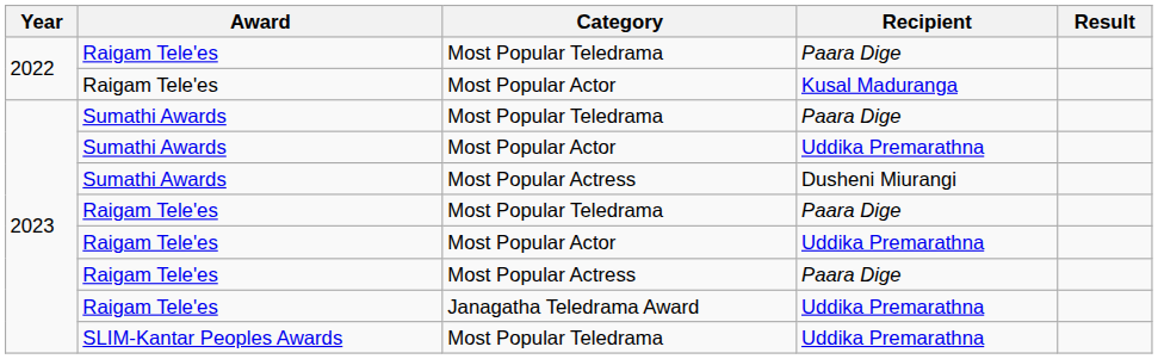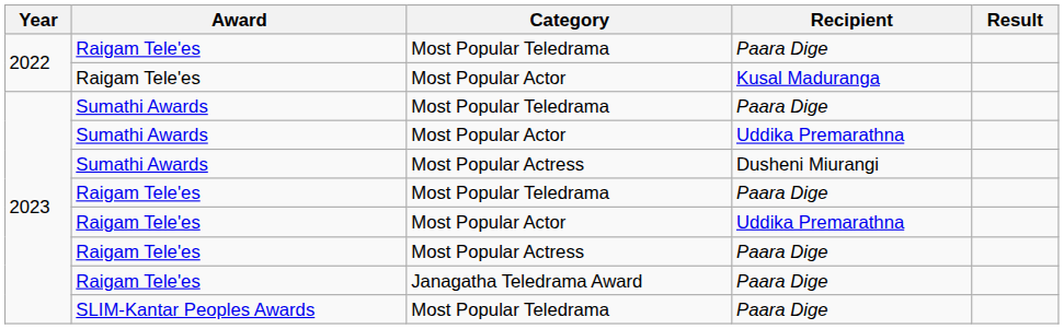 <table class="wikitable sortable" style="font-size:95%; width:99%;">
 <tr style="text-align:center;">
 <th>Year</th>
 <th>Award</th>
 <th>Category</th>
 <th>Recipient</th>
 <th>Result</th>
 </tr>
 <tr>
 <td rowspan="2">2022</td>
 <td><a href='#'>Raigam Tele'es</a></td>
 <td>Most Popular Teledrama</td>
 <td><em>Paara Dige</em></td>
 <td></td>
 </tr>
 <tr>
 <td>Raigam Tele'es</td>
 <td>Most Popular Actor</td>
 <td><a href='#'>Kusal Maduranga</a></td>
 <td></td>
 </tr>
 <tr>
 <td rowspan="8">2023</td>
 <td><a href='#'>Sumathi Awards</a></td>
 <td>Most Popular Teledrama</td>
 <td><em>Paara Dige</em></td>
 <td></td>
 </tr>
 <tr>
 <td><a href='#'>Sumathi Awards</a></td>
 <td>Most Popular Actor</td>
 <td><a href='#'>Uddika Premarathna</a></td>
 <td></td>
 </tr>
 <tr>
 <td><a href='#'>Sumathi Awards</a></td>
 <td>Most Popular Actress</td>
 <td>Dusheni Miurangi</td>
 <td></td>
 </tr>
 <tr>
 <td><a href='#'>Raigam Tele'es</a></td>
 <td>Most Popular Teledrama</td>
 <td><em>Paara Dige</em></td>
 <td></td>
 </tr>
 <tr>
 <td><a href='#'>Raigam Tele'es</a></td>
 <td>Most Popular Actor</td>
 <td><a href='#'>Uddika Premarathna</a></td>
 <td></td>
 </tr>
 <tr>
 <td><a href='#'>Raigam Tele'es</a></td>
 <td>Most Popular Actress</td>
 <td><em>Paara Dige</em></td>
 <td></td>
 </tr>
 <tr>
 <td><a href='#'>Raigam Tele'es</a></td>
 <td>Janagatha Teledrama Award</td>
-<td><a href='#'>Uddika Premarathna</a></td>
+<td><em>Paara Dige</em></td>
 <td></td>
 </tr>
 <tr>
 <td><a href='#'>SLIM-Kantar Peoples Awards</a></td>
 <td>Most Popular Teledrama</td>
-<td><a href='#'>Uddika Premarathna</a></td>
+<td><em>Paara Dige</em></td>
 <td></td>
 </tr>
 </table>
